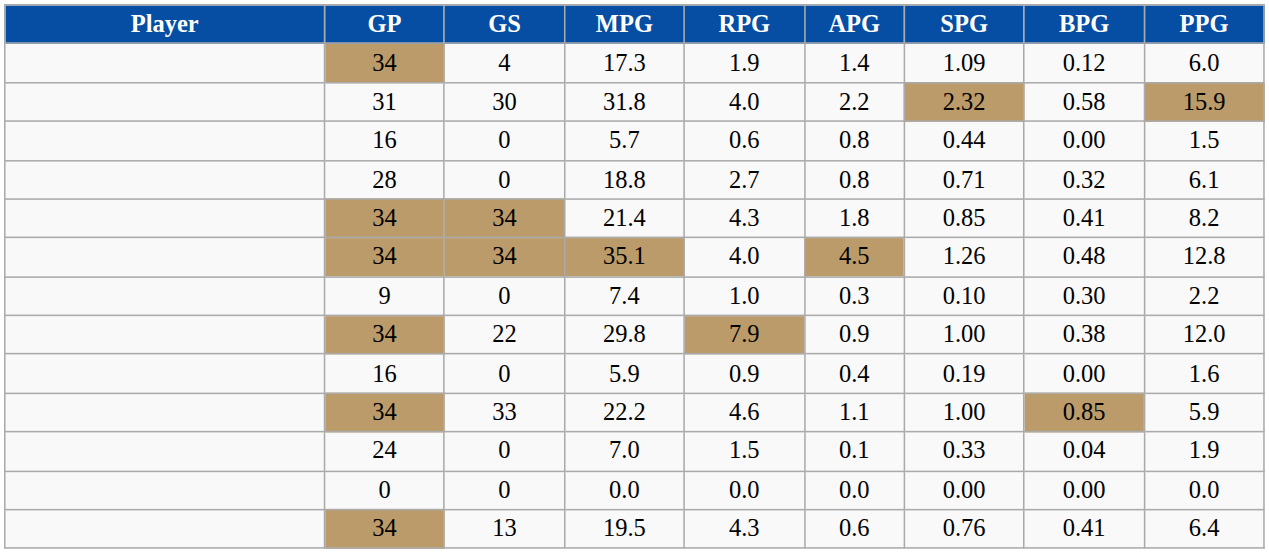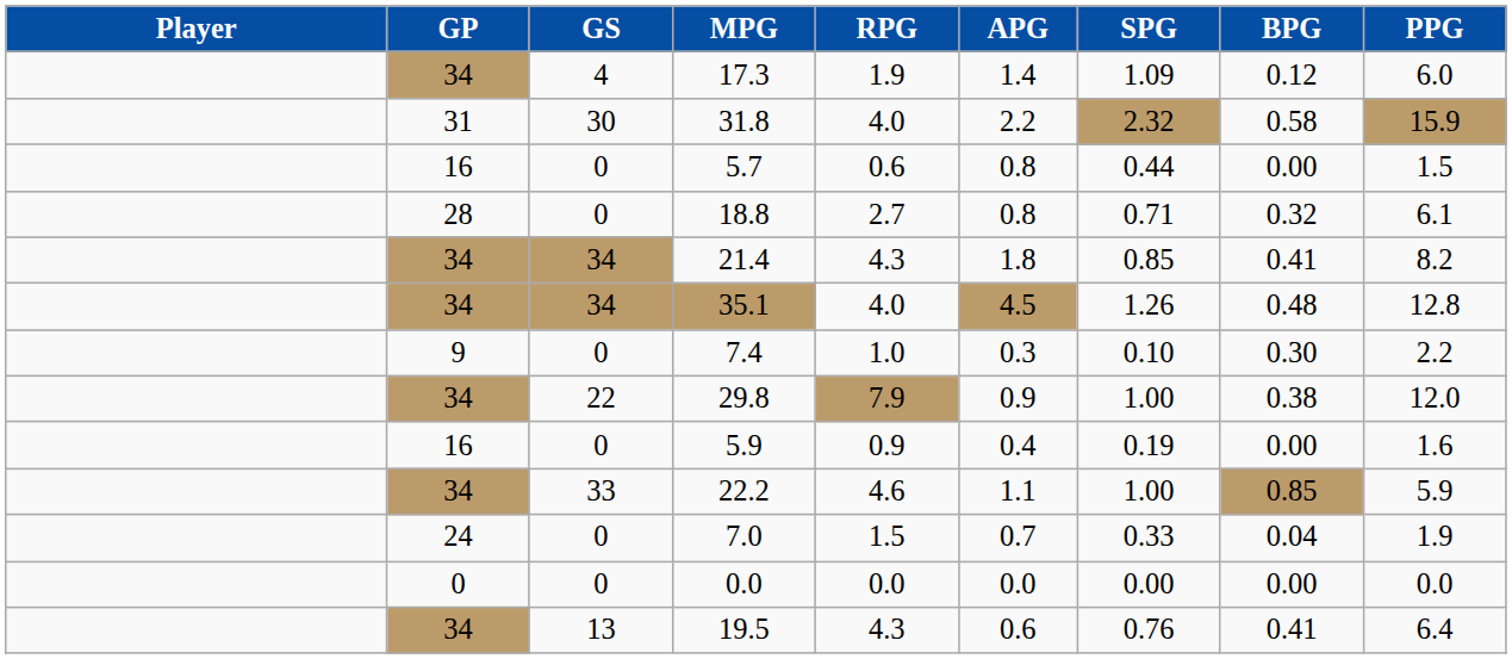 <table class="wikitable sortable" style="text-align:center;">
 <tr>
 <th style="background:#054EA4;color:white;" width="16%">Player</th>
 <th style="background:#054EA4;color:white;" width="6%">GP</th>
 <th style="background:#054EA4;color:white;" width="6%">GS</th>
 <th style="background:#054EA4;color:white;" width="6%">MPG</th>
 <th style="background:#054EA4;color:white;" width="6%">RPG</th>
 <th style="background:#054EA4;color:white;" width="5%">APG</th>
 <th style="background:#054EA4;color:white;" width="6%">SPG</th>
 <th style="background:#054EA4;color:white;" width="6%">BPG</th>
 <th style="background:#054EA4;color:white;" width="6%">PPG</th>
 </tr>
 <tr>
 <td></td>
 <td style="background:#bc9b6a">34</td>
 <td>4</td>
 <td>17.3</td>
 <td>1.9</td>
 <td>1.4</td>
 <td>1.09</td>
 <td>0.12</td>
 <td>6.0</td>
 </tr>
 <tr>
 <td></td>
 <td>31</td>
 <td>30</td>
 <td>31.8</td>
 <td>4.0</td>
 <td>2.2</td>
 <td style="background:#bc9b6a">2.32</td>
 <td>0.58</td>
 <td style="background:#bc9b6a">15.9</td>
 </tr>
 <tr>
 <td></td>
 <td>16</td>
 <td>0</td>
 <td>5.7</td>
 <td>0.6</td>
 <td>0.8</td>
 <td>0.44</td>
 <td>0.00</td>
 <td>1.5</td>
 </tr>
 <tr>
 <td></td>
 <td>28</td>
 <td>0</td>
 <td>18.8</td>
 <td>2.7</td>
 <td>0.8</td>
 <td>0.71</td>
 <td>0.32</td>
 <td>6.1</td>
 </tr>
 <tr>
 <td></td>
 <td style="background:#bc9b6a">34</td>
 <td style="background:#bc9b6a">34</td>
 <td>21.4</td>
 <td>4.3</td>
 <td>1.8</td>
 <td>0.85</td>
 <td>0.41</td>
 <td>8.2</td>
 </tr>
 <tr>
 <td></td>
 <td style="background:#bc9b6a">34</td>
 <td style="background:#bc9b6a">34</td>
 <td style="background:#bc9b6a">35.1</td>
 <td>4.0</td>
 <td style="background:#bc9b6a">4.5</td>
 <td>1.26</td>
 <td>0.48</td>
 <td>12.8</td>
 </tr>
 <tr>
 <td></td>
 <td>9</td>
 <td>0</td>
 <td>7.4</td>
 <td>1.0</td>
 <td>0.3</td>
 <td>0.10</td>
 <td>0.30</td>
 <td>2.2</td>
 </tr>
 <tr>
 <td></td>
 <td style="background:#bc9b6a">34</td>
 <td>22</td>
 <td>29.8</td>
 <td style="background:#bc9b6a">7.9</td>
 <td>0.9</td>
 <td>1.00</td>
 <td>0.38</td>
 <td>12.0</td>
 </tr>
 <tr>
 <td></td>
 <td>16</td>
 <td>0</td>
 <td>5.9</td>
 <td>0.9</td>
 <td>0.4</td>
 <td>0.19</td>
 <td>0.00</td>
 <td>1.6</td>
 </tr>
 <tr>
 <td></td>
 <td style="background:#bc9b6a">34</td>
 <td>33</td>
 <td>22.2</td>
 <td>4.6</td>
 <td>1.1</td>
 <td>1.00</td>
 <td style="background:#bc9b6a">0.85</td>
 <td>5.9</td>
 </tr>
 <tr>
 <td></td>
 <td>24</td>
 <td>0</td>
 <td>7.0</td>
 <td>1.5</td>
-<td>0.1</td>
+<td>0.7</td>
 <td>0.33</td>
 <td>0.04</td>
 <td>1.9</td>
 </tr>
 <tr>
 <td></td>
 <td>0</td>
 <td>0</td>
 <td>0.0</td>
 <td>0.0</td>
 <td>0.0</td>
 <td>0.00</td>
 <td>0.00</td>
 <td>0.0</td>
 </tr>
 <tr>
 <td></td>
 <td style="background:#bc9b6a">34</td>
 <td>13</td>
 <td>19.5</td>
 <td>4.3</td>
 <td>0.6</td>
 <td>0.76</td>
 <td>0.41</td>
 <td>6.4</td>
 </tr>
 </table>
